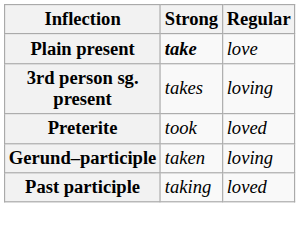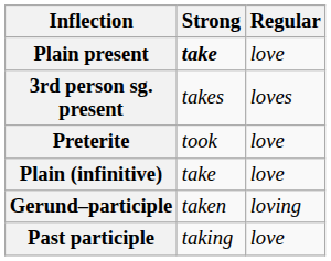 <table class="wikitable">
 <tr>
 <th scope="col">Inflection</th>
 <th scope="col">Strong</th>
 <th scope="col">Regular</th>
 </tr>
 <tr>
 <th scope="row">Plain present</th>
 <td><strong><em>take</em></strong></td>
 <td><em>love</em></td>
 </tr>
 <tr>
 <th scope="row">3rd person sg.<br>present</th>
 <td><em>takes</em></td>
-<td><em>loving</em></td>
+<td><em>loves</em></td>
 </tr>
 <tr>
 <th scope="row">Preterite</th>
 <td><em>took</em></td>
-<td><em>loved</em></td>
+<td><em>love</em></td>
+</tr>
+<tr>
+<th scope="row">Plain (infinitive)</th>
+<td><em>take</em></td>
+<td><em>love</em></td>
 </tr>
 <tr>
 <th scope="row">Gerund–participle</th>
 <td><em>taken</em></td>
 <td><em>loving</em></td>
 </tr>
 <tr>
 <th scope="row">Past participle</th>
 <td><em>taking</em></td>
-<td><em>loved</em></td>
+<td><em>love</em></td>
 </tr>
 </table>
